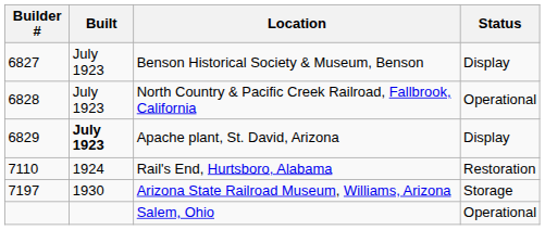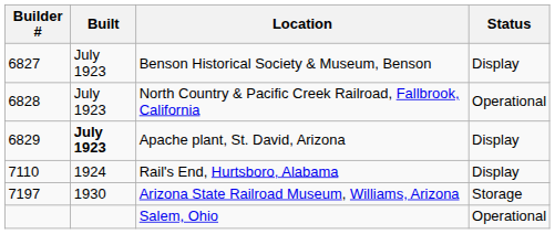 <table class="wikitable">
 <tr>
 <th>Builder #</th>
 <th>Built</th>
 <th>Location</th>
 <th>Status</th>
 </tr>
 <tr>
 <td>6827</td>
 <td>July 1923</td>
 <td>Benson Historical Society & Museum, Benson</td>
 <td>Display</td>
 </tr>
 <tr>
 <td>6828</td>
 <td>July 1923</td>
 <td>North Country & Pacific Creek Railroad, <a href='#'>Fallbrook, California</a></td>
 <td>Operational</td>
 </tr>
 <tr>
 <td>6829</td>
 <td><strong>July 1923</strong></td>
 <td>Apache plant, St. David, Arizona</td>
 <td>Display</td>
 </tr>
 <tr>
 <td>7110</td>
 <td>1924</td>
 <td>Rail's End, <a href='#'>Hurtsboro, Alabama</a></td>
-<td>Restoration</td>
+<td>Display</td>
 </tr>
 <tr>
 <td>7197</td>
 <td>1930</td>
 <td><a href='#'>Arizona State Railroad Museum</a>, <a href='#'>Williams, Arizona</a></td>
 <td>Storage</td>
 </tr>
 <tr>
 <td></td>
 <td></td>
 <td><a href='#'>Salem, Ohio</a></td>
 <td>Operational</td>
 </tr>
 </table>
